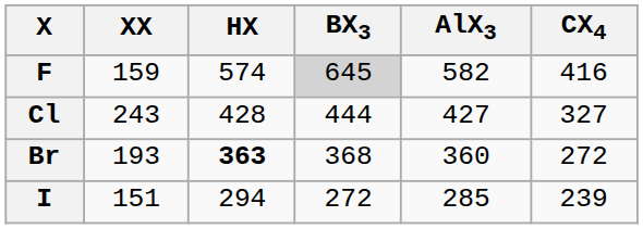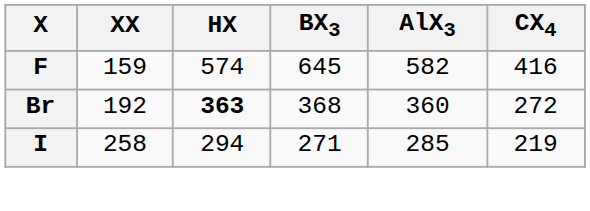 <table class="wikitable" style="float:right; margin-top:0; margin-left:1em; text-align:center; font-size:10pt; line-height:11pt; width:25%;">
 <tr>
 <th>X</th>
 <th>XX</th>
 <th>HX</th>
 <th>BX<sub>3</sub></th>
 <th>AlX<sub>3</sub></th>
 <th>CX<sub>4</sub></th>
 </tr>
 <tr>
 <th>F</th>
 <td>159</td>
 <td>574</td>
-<td style="background: lightgrey;">645</td>
+<td>645</td>
 <td>582</td>
 <td>416</td>
 </tr>
 <tr>
-<th>Cl</th>
-<td>243</td>
-<td>428</td>
-<td>444</td>
-<td>427</td>
-<td>327</td>
-</tr>
-<tr>
 <th>Br</th>
-<td>193</td>
+<td>192</td>
 <td><strong>363</strong></td>
 <td>368</td>
 <td>360</td>
 <td>272</td>
 </tr>
 <tr>
 <th>I</th>
-<td>151</td>
+<td>258</td>
 <td>294</td>
-<td>272</td>
+<td>271</td>
 <td>285</td>
-<td>239</td>
+<td>219</td>
 </tr>
 </table>
